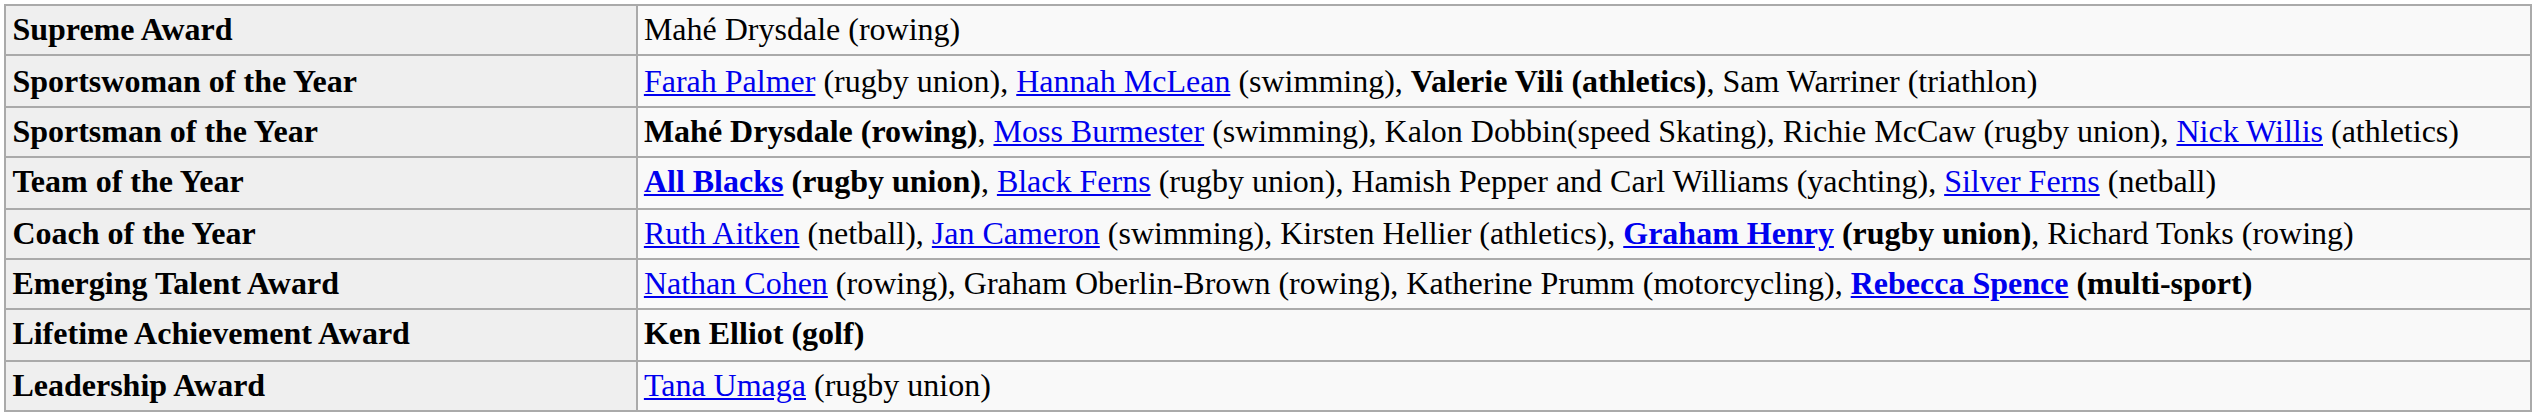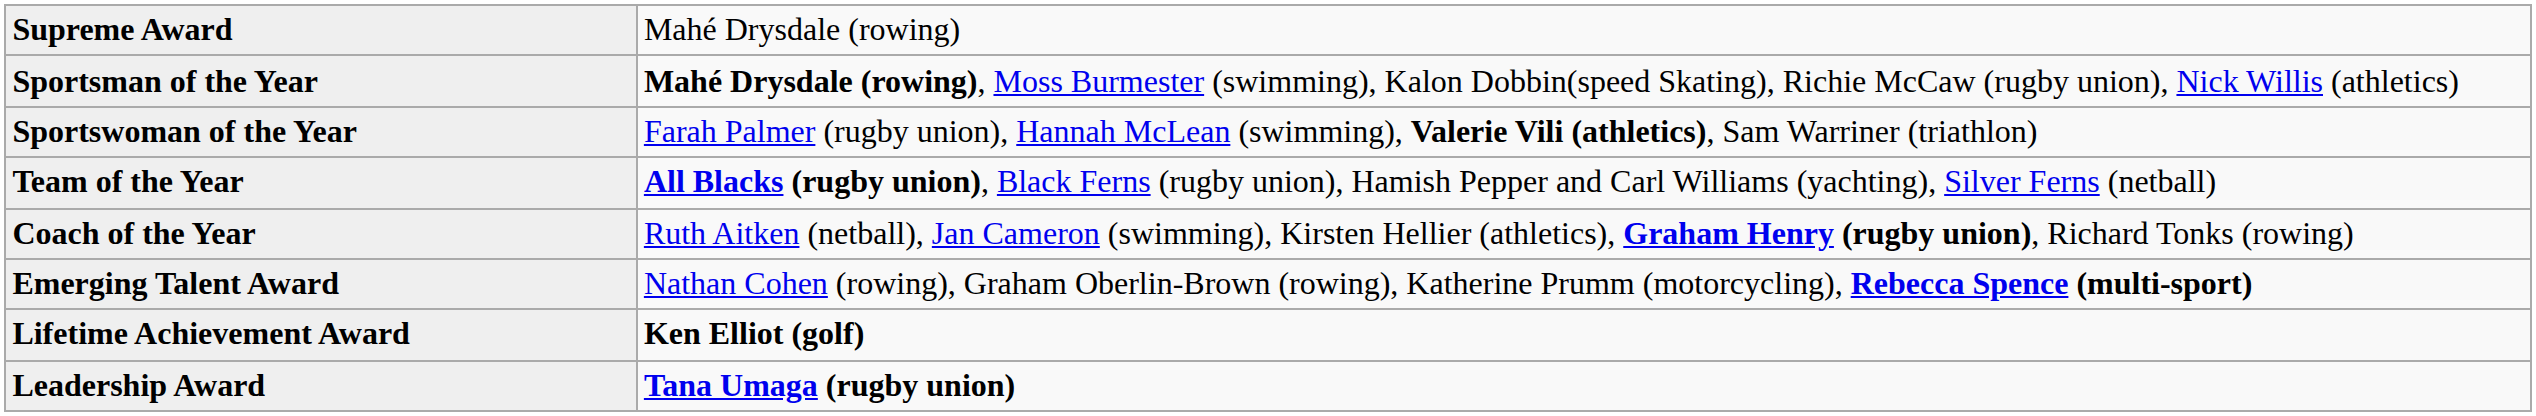 <table class=wikitable style="width:100%">
 <tr>
 <td style="background:#efefef; width:25%;"><strong>Supreme Award</strong></td>
 <td>Mahé Drysdale (rowing)</td>
 </tr>
 <tr>
+<td style="background:#efefef; width:25%;"><strong>Sportsman of the Year</strong></td>
+<td><strong>Mahé Drysdale (rowing)</strong>, <a href='#'>Moss Burmester</a> (swimming), Kalon Dobbin(speed Skating), Richie McCaw (rugby union), <a href='#'>Nick Willis</a> (athletics)</td>
+</tr>
+<tr>
 <td style="background:#efefef;"><strong>Sportswoman of the Year</strong></td>
 <td><a href='#'>Farah Palmer</a> (rugby union), <a href='#'>Hannah McLean</a> (swimming), <strong>Valerie Vili (athletics)</strong>, Sam Warriner (triathlon)</td>
-</tr>
-<tr>
-<td style="background:#efefef; width:25%;"><strong>Sportsman of the Year</strong></td>
-<td><strong>Mahé Drysdale (rowing)</strong>, <a href='#'>Moss Burmester</a> (swimming), Kalon Dobbin(speed Skating), Richie McCaw (rugby union), <a href='#'>Nick Willis</a> (athletics)</td>
 </tr>
 <tr>
 <td style="background:#efefef;"><strong>Team of the Year</strong></td>
 <td><strong><a href='#'>All Blacks</a> (rugby union)</strong>, <a href='#'>Black Ferns</a> (rugby union), Hamish Pepper and Carl Williams (yachting), <a href='#'>Silver Ferns</a> (netball)</td>
 </tr>
 <tr>
 <td style="background:#efefef;"><strong>Coach of the Year</strong></td>
 <td><a href='#'>Ruth Aitken</a> (netball), <a href='#'>Jan Cameron</a> (swimming), Kirsten Hellier (athletics), <strong><a href='#'>Graham Henry</a> (rugby union)</strong>, Richard Tonks (rowing)</td>
 </tr>
 <tr>
 <td style="background:#efefef;"><strong>Emerging Talent Award</strong></td>
 <td><a href='#'>Nathan Cohen</a> (rowing), Graham Oberlin-Brown (rowing), Katherine Prumm (motorcycling), <strong><a href='#'>Rebecca Spence</a> (multi-sport)</strong></td>
 </tr>
 <tr>
 <td style="background:#efefef;"><strong>Lifetime Achievement Award</strong></td>
 <td><strong>Ken Elliot (golf)</strong></td>
 </tr>
 <tr>
 <td style="background:#efefef;"><strong>Leadership Award</strong></td>
-<td><a href='#'>Tana Umaga</a> (rugby union)</td>
+<td><strong><a href='#'>Tana Umaga</a> (rugby union)</strong></td>
 </tr>
 </table>
